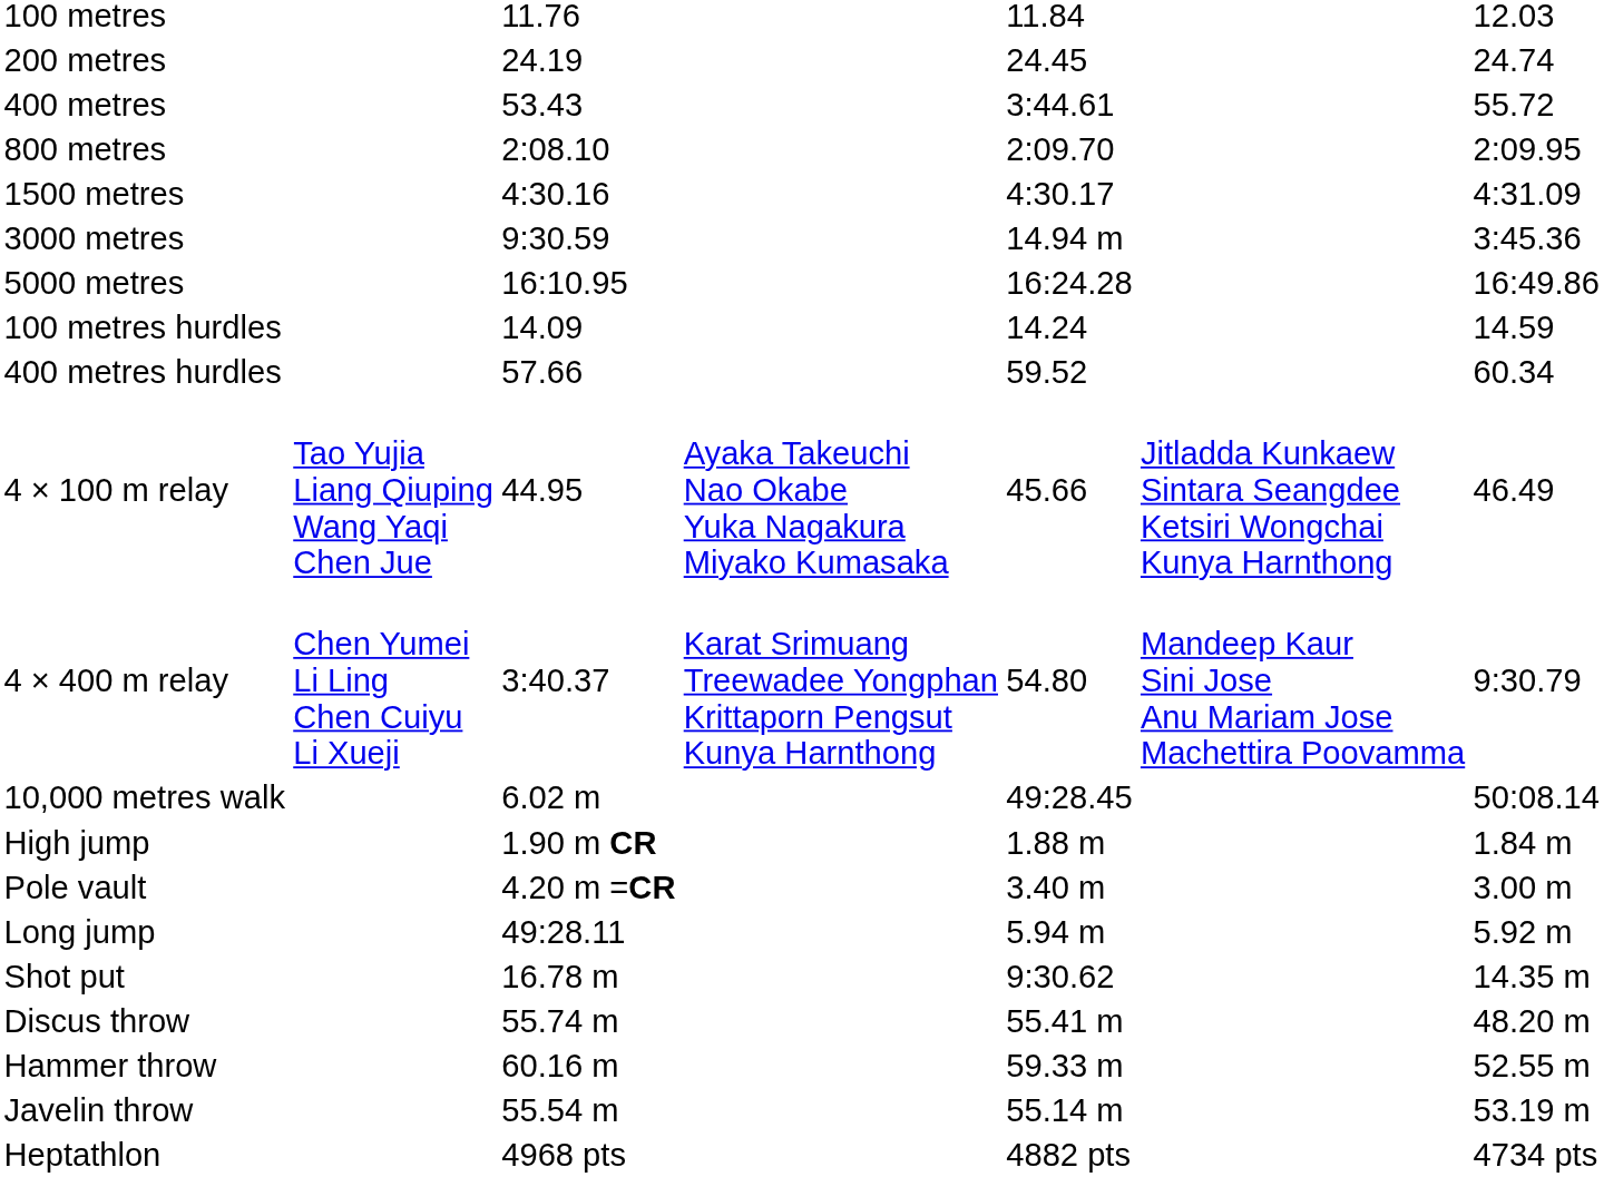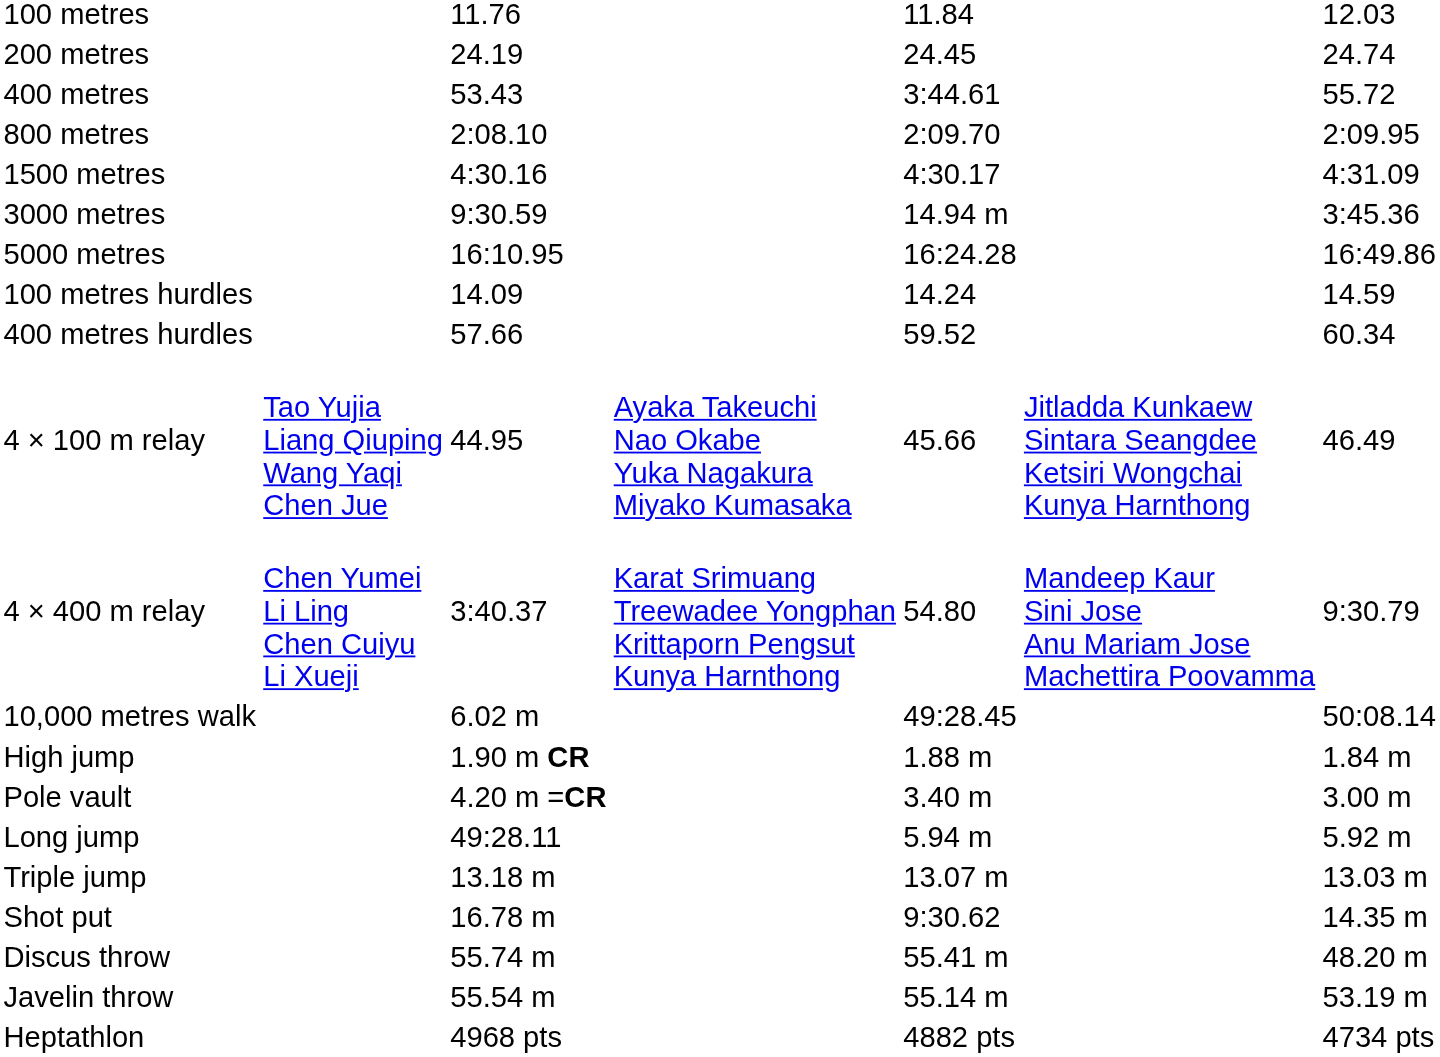 <table>
 <tr>
 <td>100 metres</td>
 <td></td>
 <td>11.76</td>
 <td></td>
 <td>11.84</td>
 <td></td>
 <td>12.03</td>
 </tr>
 <tr>
 <td>200 metres</td>
 <td></td>
 <td>24.19</td>
 <td></td>
 <td>24.45</td>
 <td></td>
 <td>24.74</td>
 </tr>
 <tr>
 <td>400 metres</td>
 <td></td>
 <td>53.43</td>
 <td></td>
 <td>3:44.61</td>
 <td></td>
 <td>55.72</td>
 </tr>
 <tr>
 <td>800 metres</td>
 <td></td>
 <td>2:08.10</td>
 <td></td>
 <td>2:09.70</td>
 <td></td>
 <td>2:09.95</td>
 </tr>
 <tr>
 <td>1500 metres</td>
 <td></td>
 <td>4:30.16</td>
 <td></td>
 <td>4:30.17</td>
 <td></td>
 <td>4:31.09</td>
 </tr>
 <tr>
 <td>3000 metres</td>
 <td></td>
 <td>9:30.59</td>
 <td></td>
 <td>14.94 m</td>
 <td></td>
 <td>3:45.36</td>
 </tr>
 <tr>
 <td>5000 metres</td>
 <td></td>
 <td>16:10.95</td>
 <td></td>
 <td>16:24.28</td>
 <td></td>
 <td>16:49.86</td>
 </tr>
 <tr>
 <td>100 metres hurdles</td>
 <td></td>
 <td>14.09</td>
 <td></td>
 <td>14.24</td>
 <td></td>
 <td>14.59</td>
 </tr>
 <tr>
 <td>400 metres hurdles</td>
 <td></td>
 <td>57.66</td>
 <td></td>
 <td>59.52</td>
 <td></td>
 <td>60.34</td>
 </tr>
 <tr>
 <td>4 × 100 m relay</td>
 <td><br><a href='#'>Tao Yujia</a><br><a href='#'>Liang Qiuping</a><br><a href='#'>Wang Yaqi</a><br><a href='#'>Chen Jue</a></td>
 <td>44.95</td>
 <td><br><a href='#'>Ayaka Takeuchi</a><br><a href='#'>Nao Okabe</a><br><a href='#'>Yuka Nagakura</a><br><a href='#'>Miyako Kumasaka</a></td>
 <td>45.66</td>
 <td><br><a href='#'>Jitladda Kunkaew</a><br><a href='#'>Sintara Seangdee</a><br><a href='#'>Ketsiri Wongchai</a><br><a href='#'>Kunya Harnthong</a></td>
 <td>46.49</td>
 </tr>
 <tr>
 <td>4 × 400 m relay</td>
 <td><br><a href='#'>Chen Yumei</a><br><a href='#'>Li Ling</a><br><a href='#'>Chen Cuiyu</a><br><a href='#'>Li Xueji</a></td>
 <td>3:40.37</td>
 <td><br><a href='#'>Karat Srimuang</a><br><a href='#'>Treewadee Yongphan</a><br><a href='#'>Krittaporn Pengsut</a><br><a href='#'>Kunya Harnthong</a></td>
 <td>54.80</td>
 <td><br><a href='#'>Mandeep Kaur</a><br><a href='#'>Sini Jose</a><br><a href='#'>Anu Mariam Jose</a><br><a href='#'>Machettira Poovamma</a></td>
 <td>9:30.79</td>
 </tr>
 <tr>
 <td>10,000 metres walk</td>
 <td></td>
 <td>6.02 m</td>
 <td></td>
 <td>49:28.45</td>
 <td></td>
 <td>50:08.14</td>
 </tr>
 <tr>
 <td>High jump</td>
 <td></td>
 <td>1.90 m <strong>CR</strong></td>
 <td></td>
 <td>1.88 m</td>
 <td></td>
 <td>1.84 m</td>
 </tr>
 <tr>
 <td>Pole vault</td>
 <td></td>
 <td>4.20 m =<strong>CR</strong></td>
 <td></td>
 <td>3.40 m</td>
 <td></td>
 <td>3.00 m</td>
 </tr>
 <tr>
 <td>Long jump</td>
 <td></td>
 <td>49:28.11</td>
 <td></td>
 <td>5.94 m</td>
 <td></td>
 <td>5.92 m</td>
 </tr>
 <tr>
+<td>Triple jump</td>
+<td></td>
+<td>13.18 m</td>
+<td></td>
+<td>13.07 m</td>
+<td></td>
+<td>13.03 m</td>
+</tr>
+<tr>
 <td>Shot put</td>
 <td></td>
 <td>16.78 m</td>
 <td></td>
 <td>9:30.62</td>
 <td></td>
 <td>14.35 m</td>
 </tr>
 <tr>
 <td>Discus throw</td>
 <td></td>
 <td>55.74 m</td>
 <td></td>
 <td>55.41 m</td>
 <td></td>
 <td>48.20 m</td>
-</tr>
-<tr>
-<td>Hammer throw</td>
-<td></td>
-<td>60.16 m</td>
-<td></td>
-<td>59.33 m</td>
-<td></td>
-<td>52.55 m</td>
 </tr>
 <tr>
 <td>Javelin throw</td>
 <td></td>
 <td>55.54 m</td>
 <td></td>
 <td>55.14 m</td>
 <td></td>
 <td>53.19 m</td>
 </tr>
 <tr>
 <td>Heptathlon</td>
 <td></td>
 <td>4968 pts</td>
 <td></td>
 <td>4882 pts</td>
 <td></td>
 <td>4734 pts</td>
 </tr>
 </table>
